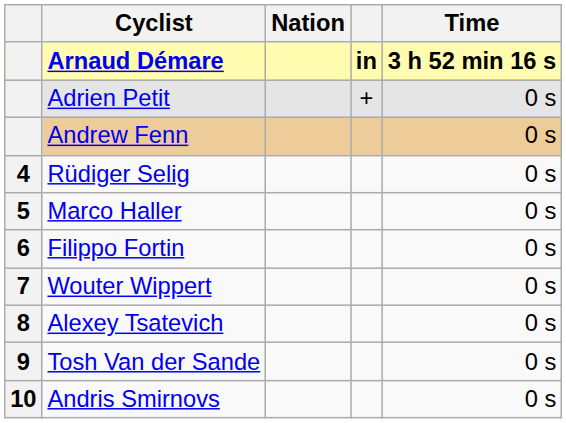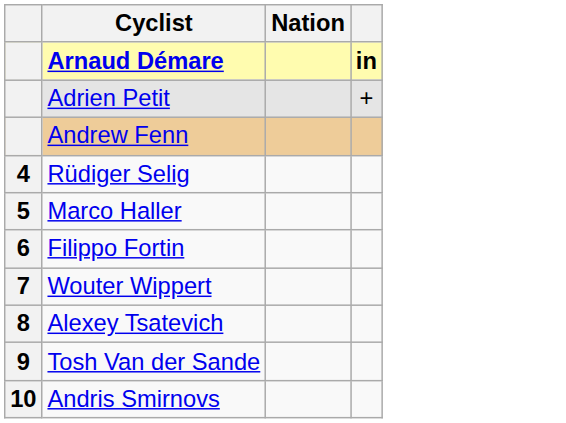 <table class="wikitable">
 <tr>
 <th scope=col></th>
 <th scope=col>Cyclist</th>
 <th scope=col>Nation</th>
 <th scope=col></th>
-<th scope=col>Time</th>
 </tr>
 <tr bgcolor=fffcaf>
 <th scope=row></th>
 <td><strong><a href='#'>Arnaud Démare</a> </strong></td>
 <td><strong></strong></td>
 <td><strong>in</strong></td>
-<td><strong>3 h 52 min 16 s</strong></td>
 </tr>
 <tr bgcolor=e5e5e5>
 <th scope=row></th>
 <td><a href='#'>Adrien Petit</a></td>
 <td></td>
 <td align=center>+</td>
-<td align=right>0 s</td>
 </tr>
 <tr bgcolor=eecc99>
 <th scope=row></th>
 <td><a href='#'>Andrew Fenn</a></td>
 <td></td>
 <td></td>
-<td align=right>0 s</td>
 </tr>
 <tr>
 <th scope=row>4</th>
 <td><a href='#'>Rüdiger Selig</a></td>
 <td></td>
 <td></td>
-<td align=right>0 s</td>
 </tr>
 <tr>
 <th scope=row>5</th>
 <td><a href='#'>Marco Haller</a></td>
 <td></td>
 <td></td>
-<td align=right>0 s</td>
 </tr>
 <tr>
 <th scope=row>6</th>
 <td><a href='#'>Filippo Fortin</a></td>
 <td></td>
 <td></td>
-<td align=right>0 s</td>
 </tr>
 <tr>
 <th scope=row>7</th>
 <td><a href='#'>Wouter Wippert</a></td>
 <td></td>
 <td></td>
-<td align=right>0 s</td>
 </tr>
 <tr>
 <th scope=row>8</th>
 <td><a href='#'>Alexey Tsatevich</a></td>
 <td></td>
 <td></td>
-<td align=right>0 s</td>
 </tr>
 <tr>
 <th scope=row>9</th>
 <td><a href='#'>Tosh Van der Sande</a></td>
 <td></td>
 <td></td>
-<td align=right>0 s</td>
 </tr>
 <tr>
 <th scope=row>10</th>
 <td><a href='#'>Andris Smirnovs</a></td>
 <td></td>
 <td></td>
-<td align=right>0 s</td>
 </tr>
 </table>
